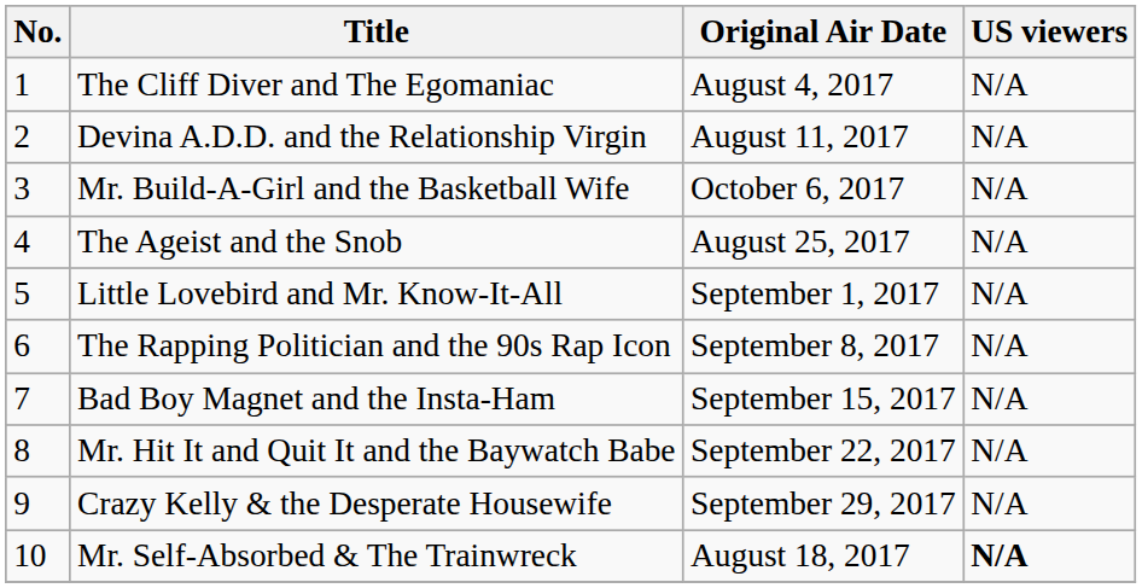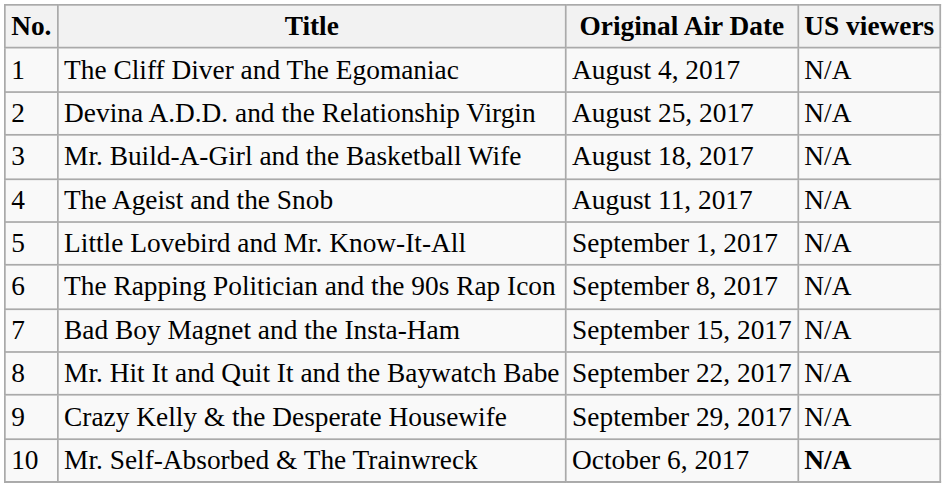 <table class="wikitable">
 <tr>
 <th>No.</th>
 <th>Title</th>
 <th>Original Air Date</th>
 <th>US viewers</th>
 </tr>
 <tr>
 <td>1</td>
 <td>The Cliff Diver and The Egomaniac</td>
 <td>August 4, 2017</td>
 <td>N/A</td>
 </tr>
 <tr>
 <td>2</td>
 <td>Devina A.D.D. and the Relationship Virgin</td>
-<td>August 11, 2017</td>
+<td>August 25, 2017</td>
 <td>N/A</td>
 </tr>
 <tr>
 <td>3</td>
 <td>Mr. Build-A-Girl and the Basketball Wife</td>
-<td>October 6, 2017</td>
+<td>August 18, 2017</td>
 <td>N/A</td>
 </tr>
 <tr>
 <td>4</td>
 <td>The Ageist and the Snob</td>
-<td>August 25, 2017</td>
+<td>August 11, 2017</td>
 <td>N/A</td>
 </tr>
 <tr>
 <td>5</td>
 <td>Little Lovebird and Mr. Know-It-All</td>
 <td>September 1, 2017</td>
 <td>N/A</td>
 </tr>
 <tr>
 <td>6</td>
 <td>The Rapping Politician and the 90s Rap Icon</td>
 <td>September 8, 2017</td>
 <td>N/A</td>
 </tr>
 <tr>
 <td>7</td>
 <td>Bad Boy Magnet and the Insta-Ham</td>
 <td>September 15, 2017</td>
 <td>N/A</td>
 </tr>
 <tr>
 <td>8</td>
 <td>Mr. Hit It and Quit It and the Baywatch Babe</td>
 <td>September 22, 2017</td>
 <td>N/A</td>
 </tr>
 <tr>
 <td>9</td>
 <td>Crazy Kelly & the Desperate Housewife</td>
 <td>September 29, 2017</td>
 <td>N/A</td>
 </tr>
 <tr>
 <td>10</td>
 <td>Mr. Self-Absorbed & The Trainwreck</td>
-<td>August 18, 2017</td>
+<td>October 6, 2017</td>
 <td><strong>N/A</strong></td>
 </tr>
 <tr>
 </tr>
 </table>
